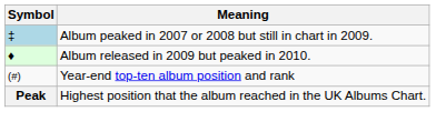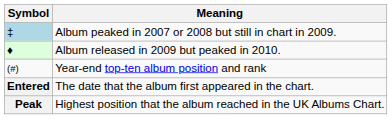 <table Class="wikitable">
 <tr>
 <th>Symbol</th>
 <th>Meaning</th>
 </tr>
 <tr>
 <td bgcolor=lightblue>‡</td>
 <td>Album peaked in 2007 or 2008 but still in chart in 2009.</td>
 </tr>
 <tr>
 <td bgcolor=#DDFFDD>♦</td>
 <td>Album released in 2009 but peaked in 2010.</td>
 </tr>
 <tr>
 <td><small>(#)</small></td>
 <td>Year-end <a href='#'>top-ten album position</a> and rank</td>
 </tr>
 <tr>
+<th>Entered</th>
+<td>The date that the album first appeared in the chart.</td>
+</tr>
+<tr>
 <th>Peak</th>
 <td>Highest position that the album reached in the UK Albums Chart.</td>
 </tr>
 </table>
